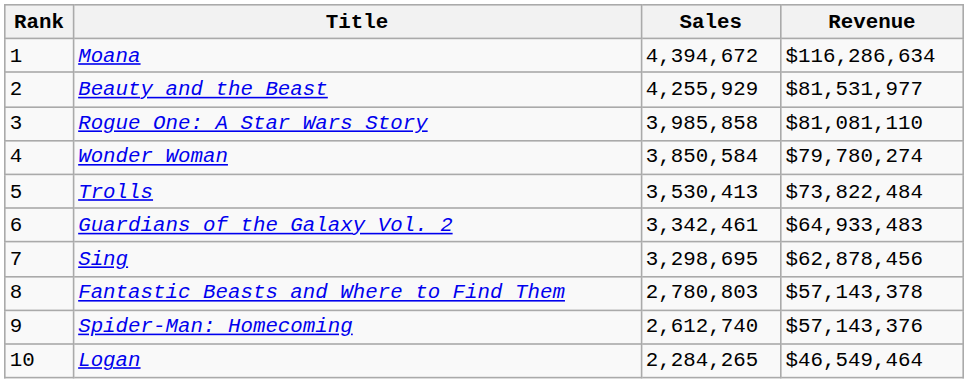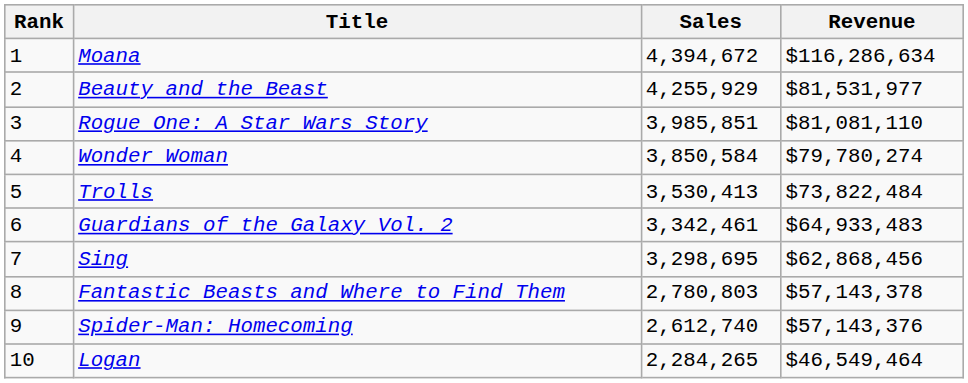 <table class="wikitable sortable" width="600">
 <tr>
 <th>Rank</th>
 <th>Title</th>
 <th>Sales</th>
 <th>Revenue</th>
 </tr>
 <tr>
 <td>1</td>
 <td><em><a href='#'>Moana</a></em></td>
 <td>4,394,672</td>
 <td>$116,286,634</td>
 </tr>
 <tr>
 <td>2</td>
 <td><em><a href='#'>Beauty and the Beast</a></em></td>
 <td>4,255,929</td>
 <td>$81,531,977</td>
 </tr>
 <tr>
 <td>3</td>
 <td><em><a href='#'>Rogue One: A Star Wars Story</a></em></td>
-<td>3,985,858</td>
+<td>3,985,851</td>
 <td>$81,081,110</td>
 </tr>
 <tr>
 <td>4</td>
 <td><em><a href='#'>Wonder Woman</a></em></td>
 <td>3,850,584</td>
 <td>$79,780,274</td>
 </tr>
 <tr>
 <td>5</td>
 <td><em><a href='#'>Trolls</a></em></td>
 <td>3,530,413</td>
 <td>$73,822,484</td>
 </tr>
 <tr>
 <td>6</td>
 <td><em><a href='#'>Guardians of the Galaxy Vol. 2</a></em></td>
 <td>3,342,461</td>
 <td>$64,933,483</td>
 </tr>
 <tr>
 <td>7</td>
 <td><em><a href='#'>Sing</a></em></td>
 <td>3,298,695</td>
-<td>$62,878,456</td>
+<td>$62,868,456</td>
 </tr>
 <tr>
 <td>8</td>
 <td><em><a href='#'>Fantastic Beasts and Where to Find Them</a></em></td>
 <td>2,780,803</td>
 <td>$57,143,378</td>
 </tr>
 <tr>
 <td>9</td>
 <td><em><a href='#'>Spider-Man: Homecoming</a></em></td>
 <td>2,612,740</td>
 <td>$57,143,376</td>
 </tr>
 <tr>
 <td>10</td>
 <td><em><a href='#'>Logan</a></em></td>
 <td>2,284,265</td>
 <td>$46,549,464</td>
 </tr>
 </table>
